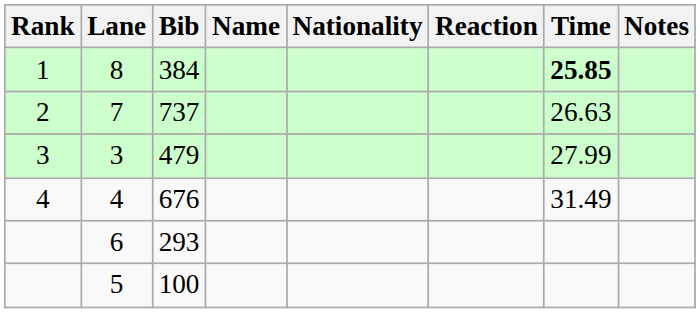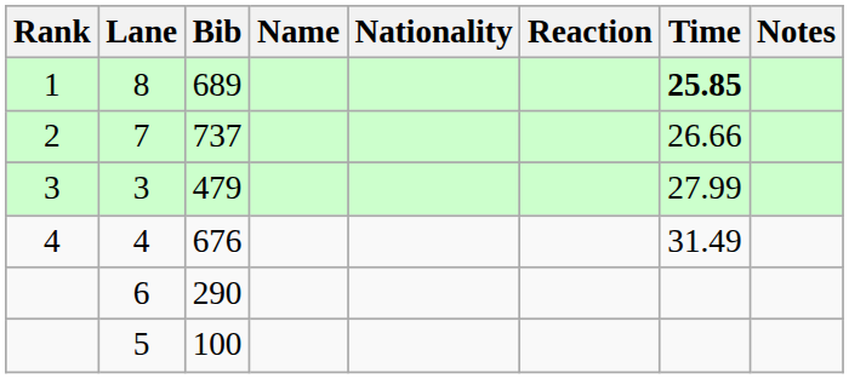 <table class="wikitable sortable" style="text-align:center">
 <tr>
 <th>Rank</th>
 <th>Lane</th>
 <th>Bib</th>
 <th>Name</th>
 <th>Nationality</th>
 <th>Reaction</th>
 <th>Time</th>
 <th>Notes</th>
 </tr>
 <tr bgcolor=ccffcc>
 <td>1</td>
 <td>8</td>
-<td>384</td>
+<td>689</td>
 <td align=left></td>
 <td align=left></td>
 <td></td>
 <td><strong>25.85</strong></td>
 <td></td>
 </tr>
 <tr bgcolor=ccffcc>
 <td>2</td>
 <td>7</td>
 <td>737</td>
 <td align=left></td>
 <td align=left></td>
 <td></td>
-<td>26.63</td>
+<td>26.66</td>
 <td></td>
 </tr>
 <tr bgcolor=ccffcc>
 <td>3</td>
 <td>3</td>
 <td>479</td>
 <td align=left></td>
 <td align=left></td>
 <td></td>
 <td>27.99</td>
 <td></td>
 </tr>
 <tr>
 <td>4</td>
 <td>4</td>
 <td>676</td>
 <td align=left></td>
 <td align=left></td>
 <td></td>
 <td>31.49</td>
 <td></td>
 </tr>
 <tr>
 <td></td>
 <td>6</td>
-<td>293</td>
+<td>290</td>
 <td align=left></td>
 <td align=left></td>
 <td></td>
 <td></td>
 <td></td>
 </tr>
 <tr>
 <td></td>
 <td>5</td>
 <td>100</td>
 <td align=left></td>
 <td align=left></td>
 <td></td>
 <td></td>
 <td></td>
 </tr>
 </table>
